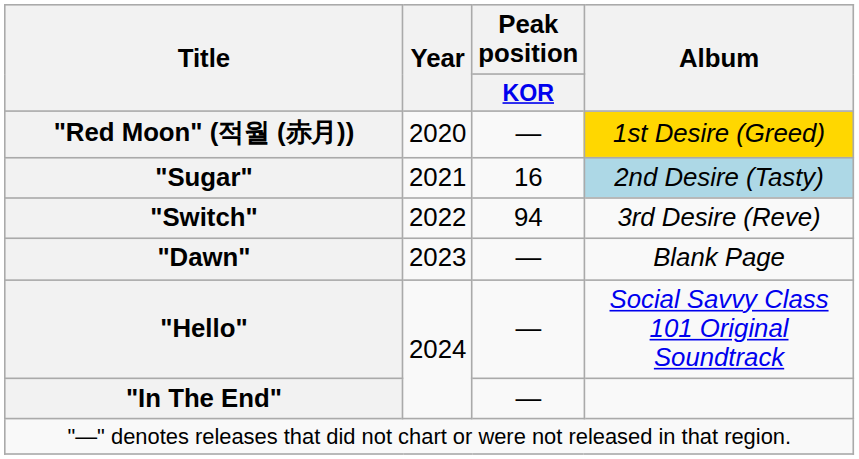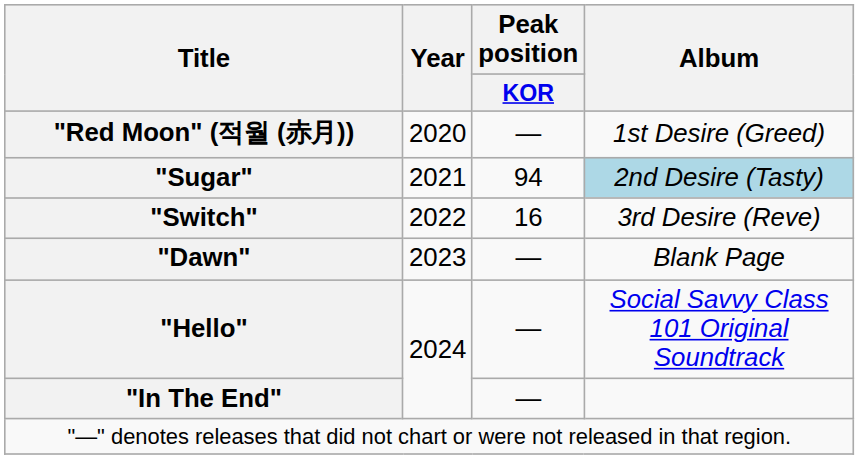 <table class="wikitable plainrowheaders" style="text-align:center">
 <tr>
 <th scope="col" rowspan="2" style="width:15em">Title</th>
 <th scope="col" rowspan="2" style="width:2em">Year</th>
 <th scope="col">Peak position</th>
 <th scope="col" rowspan="2" style="width:10em">Album</th>
 </tr>
 <tr>
 <th scope="col" style="width:3em;font-size:90%"><a href='#'>KOR</a><br></th>
 </tr>
 <tr>
 <th scope="row">"Red Moon" (적월 (赤月))</th>
 <td>2020</td>
 <td>—</td>
-<td style="background: gold;"><em>1st Desire (Greed)</em></td>
+<td><em>1st Desire (Greed)</em></td>
 </tr>
 <tr>
 <th scope="row">"Sugar"</th>
 <td>2021</td>
-<td>16</td>
+<td>94</td>
 <td style="background: lightblue;"><em>2nd Desire (Tasty)</em></td>
 </tr>
 <tr>
 <th scope="row">"Switch"</th>
 <td>2022</td>
-<td>94</td>
+<td>16</td>
 <td><em>3rd Desire (Reve)</em></td>
 </tr>
 <tr>
 <th scope="row">"Dawn"</th>
 <td>2023</td>
 <td>—</td>
 <td><em>Blank Page</em></td>
 </tr>
 <tr>
 <th scope="row">"Hello"</th>
 <td rowspan="2">2024</td>
 <td>—</td>
 <td><em><a href='#'>Social Savvy Class 101 Original Soundtrack</a></em></td>
 </tr>
 <tr>
 <th scope="row">"In The End"</th>
 <td>—</td>
 <td></td>
 </tr>
 <tr>
 <td colspan="6" style="font-size:85%">"—" denotes releases that did not chart or were not released in that region.</td>
 </tr>
 </table>
